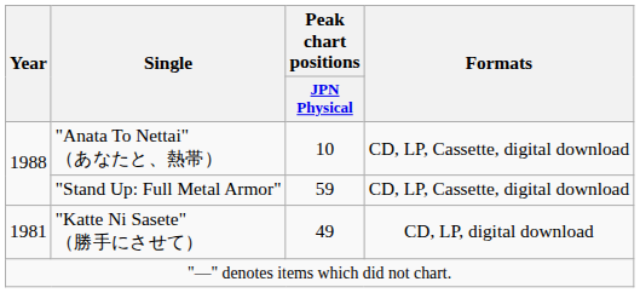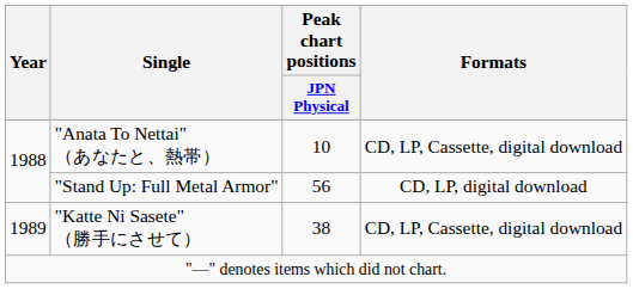 <table class="wikitable plainrowheaders" style="text-align:center;">
 <tr>
 <th scope="col" rowspan="2">Year</th>
 <th scope="col" rowspan="2">Single</th>
 <th scope="col" rowspan="1">Peak chart positions</th>
 <th scope="col" rowspan="2">Formats</th>
 </tr>
 <tr>
 <th scope="col" style="width:2.5em;font-size:85%;"><a href='#'>JPN<br>Physical</a><br></th>
 </tr>
 <tr>
 <td rowspan="2">1988</td>
 <td style="text-align:left;">"Anata To Nettai"<br>（あなたと、熱帯）</td>
 <td>10</td>
 <td>CD, LP, Cassette, digital download</td>
 </tr>
 <tr>
 <td style="text-align:left;">"Stand Up: Full Metal Armor"<br></td>
-<td>59</td>
-<td>CD, LP, Cassette, digital download</td>
+<td>56</td>
+<td>CD, LP, digital download</td>
 </tr>
 <tr>
-<td rowspan="1">1981</td>
+<td rowspan="1">1989</td>
 <td style="text-align:left;">"Katte Ni Sasete"<br>（勝手にさせて）</td>
-<td>49</td>
-<td>CD, LP, digital download</td>
+<td>38</td>
+<td>CD, LP, Cassette, digital download</td>
 </tr>
 <tr>
 <td colspan="11" align="center" style="font-size:90%;">"—" denotes items which did not chart.</td>
 </tr>
 </table>
